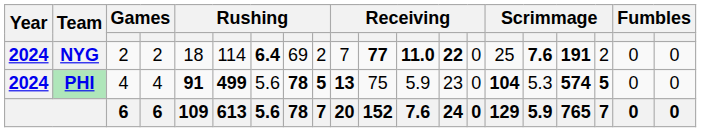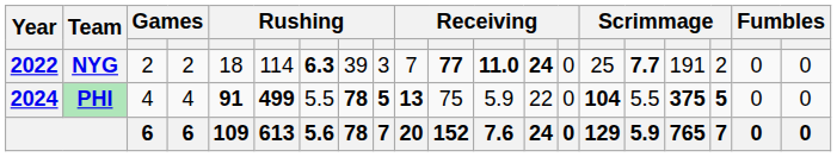 <table class="wikitable" style="text-align:center;">
 <tr>
 <th rowspan="2">Year</th>
 <th rowspan="2">Team</th>
 <th colspan="2">Games</th>
 <th colspan="5">Rushing</th>
 <th colspan="5">Receiving</th>
 <th colspan="4">Scrimmage</th>
 <th colspan="2">Fumbles</th>
 </tr>
 <tr>
 <th></th>
 <th></th>
 <th></th>
 <th></th>
 <th></th>
 <th></th>
 <th></th>
 <th></th>
 <th></th>
 <th></th>
 <th></th>
 <th></th>
 <th></th>
 <th></th>
 <th></th>
 <th></th>
 <th></th>
 <th></th>
 </tr>
 <tr>
-<th><a href='#'>2024</a></th>
+<th><a href='#'>2022</a></th>
 <th><a href='#'>NYG</a></th>
 <td>2</td>
 <td>2</td>
 <td>18</td>
 <td>114</td>
-<td><strong>6.4</strong></td>
-<td>69</td>
-<td>2</td>
+<td><strong>6.3</strong></td>
+<td>39</td>
+<td>3</td>
 <td>7</td>
 <td><strong>77</strong></td>
 <td><strong>11.0</strong></td>
-<td><strong>22</strong></td>
+<td><strong>24</strong></td>
 <td>0</td>
 <td>25</td>
-<td><strong>7.6</strong></td>
-<td><strong>191</strong></td>
+<td><strong>7.7</strong></td>
+<td>191</td>
 <td>2</td>
 <td>0</td>
 <td>0</td>
 </tr>
 <tr>
 <th><a href='#'>2024</a></th>
 <th style="background:#afe6ba;"><a href='#'>PHI</a></th>
 <td>4</td>
 <td>4</td>
 <td><strong>91</strong></td>
 <td><strong>499</strong></td>
-<td>5.6</td>
+<td>5.5</td>
 <td><strong>78</strong></td>
 <td><strong>5</strong></td>
 <td><strong>13</strong></td>
 <td>75</td>
 <td>5.9</td>
-<td>23</td>
+<td>22</td>
 <td>0</td>
 <td><strong>104</strong></td>
-<td>5.3</td>
-<td><strong>574</strong></td>
+<td>5.5</td>
+<td><strong>375</strong></td>
 <td><strong>5</strong></td>
 <td>0</td>
 <td>0</td>
 </tr>
 <tr>
 <th colspan="2"></th>
 <th>6</th>
 <th>6</th>
 <th>109</th>
 <th>613</th>
 <th>5.6</th>
 <th>78</th>
 <th>7</th>
 <th>20</th>
 <th>152</th>
 <th>7.6</th>
 <th>24</th>
 <th>0</th>
 <th>129</th>
 <th>5.9</th>
 <th>765</th>
 <th>7</th>
 <th>0</th>
 <th>0</th>
 </tr>
 </table>
